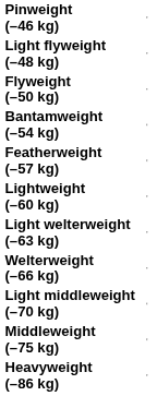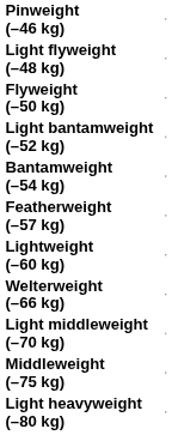 <table>
 <tr>
 <td><strong>Pinweight<br>(–46 kg)</strong></td>
 <td></td>
 <td></td>
 <td><hr></td>
 </tr>
 <tr>
 <td><strong>Light flyweight<br>(–48 kg)</strong></td>
 <td></td>
 <td></td>
 <td><hr></td>
 </tr>
 <tr>
 <td><strong>Flyweight<br>(–50 kg)</strong></td>
+<td></td>
+<td></td>
+<td><hr></td>
+</tr>
+<tr>
+<td><strong>Light bantamweight<br>(–52 kg)</strong></td>
 <td></td>
 <td></td>
 <td><hr></td>
 </tr>
 <tr>
 <td><strong>Bantamweight<br>(–54 kg)</strong></td>
 <td></td>
 <td></td>
 <td><hr></td>
 </tr>
 <tr>
 <td><strong>Featherweight<br>(–57 kg)</strong></td>
 <td></td>
 <td></td>
 <td><hr></td>
 </tr>
 <tr>
 <td><strong>Lightweight<br>(–60 kg)</strong></td>
 <td></td>
 <td></td>
 <td><hr></td>
 </tr>
 <tr>
-<td><strong>Light welterweight<br>(–63 kg)</strong></td>
-<td></td>
-<td></td>
-<td><hr></td>
-</tr>
-<tr>
 <td><strong>Welterweight<br>(–66 kg)</strong></td>
 <td></td>
 <td></td>
 <td><hr></td>
 </tr>
 <tr>
 <td><strong>Light middleweight<br>(–70 kg)</strong></td>
 <td></td>
 <td></td>
 <td><hr></td>
 </tr>
 <tr>
 <td><strong>Middleweight<br>(–75 kg)</strong></td>
 <td></td>
 <td></td>
 <td><hr></td>
 </tr>
 <tr>
-<td><strong>Heavyweight<br>(–86 kg)</strong></td>
+<td><strong>Light heavyweight<br>(–80 kg)</strong></td>
 <td></td>
 <td></td>
 <td><hr></td>
 </tr>
 </table>
